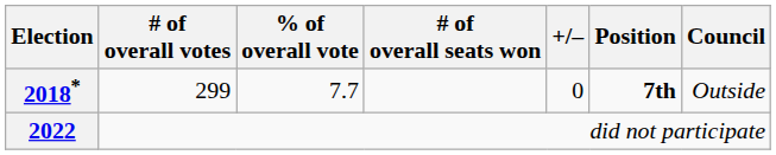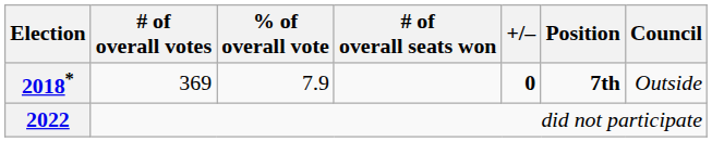 <table class="wikitable" style="text-align: right;">
 <tr>
 <th>Election</th>
 <th># of<br>overall votes</th>
 <th>% of<br>overall vote</th>
 <th># of<br>overall seats won</th>
 <th>+/–</th>
 <th>Position</th>
 <th>Council</th>
 </tr>
 <tr>
 <th><a href='#'>2018</a><sup>*</sup></th>
-<td> 299</td>
-<td> 7.7</td>
+<td> 369</td>
+<td> 7.9</td>
 <td></td>
-<td> 0</td>
+<td><strong> 0</strong></td>
 <td><strong> 7th</strong></td>
 <td><em>Outside</em></td>
 </tr>
 <tr>
 <th><a href='#'>2022</a></th>
 <td colspan="6"><em>did not participate</em></td>
 </tr>
 </table>
